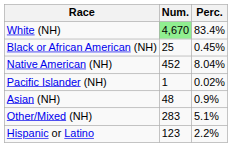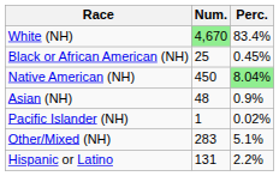 <table class="wikitable">
 <tr>
 <th>Race</th>
 <th>Num.</th>
 <th>Perc.</th>
 </tr>
 <tr>
 <td><a href='#'>White</a> (NH)</td>
 <td style="background: lightgreen;">4,670</td>
 <td>83.4%</td>
 </tr>
 <tr>
 <td><a href='#'>Black or African American</a> (NH)</td>
 <td>25</td>
 <td>0.45%</td>
 </tr>
 <tr>
 <td><a href='#'>Native American</a> (NH)</td>
-<td>452</td>
-<td>8.04%</td>
+<td>450</td>
+<td style="background: lightgreen;">8.04%</td>
+</tr>
+<tr>
+<td><a href='#'>Asian</a> (NH)</td>
+<td>48</td>
+<td>0.9%</td>
 </tr>
 <tr>
 <td><a href='#'>Pacific Islander</a> (NH)</td>
 <td>1</td>
 <td>0.02%</td>
-</tr>
-<tr>
-<td><a href='#'>Asian</a> (NH)</td>
-<td>48</td>
-<td>0.9%</td>
 </tr>
 <tr>
 <td><a href='#'>Other/Mixed</a> (NH)</td>
 <td>283</td>
 <td>5.1%</td>
 </tr>
 <tr>
 <td><a href='#'>Hispanic</a> or <a href='#'>Latino</a></td>
-<td>123</td>
+<td>131</td>
 <td>2.2%</td>
 </tr>
 </table>
